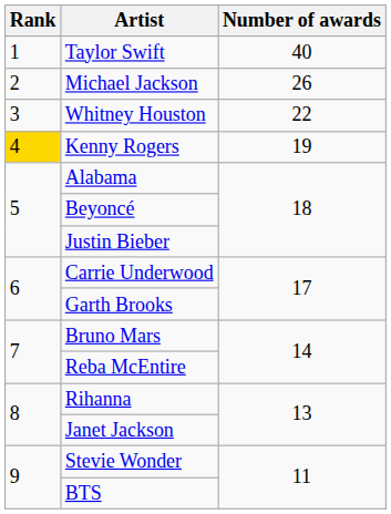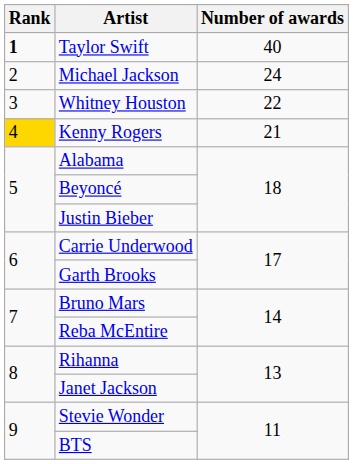 <table class="wikitable">
 <tr>
 <th>Rank</th>
 <th>Artist</th>
 <th>Number of awards</th>
 </tr>
 <tr>
-<td>1</td>
+<td><strong>1</strong></td>
 <td><a href='#'>Taylor Swift</a></td>
 <td rowspan="1" align="center">40</td>
 </tr>
 <tr>
 <td>2</td>
 <td><a href='#'>Michael Jackson</a></td>
-<td rowspan="1" align="center">26</td>
+<td rowspan="1" align="center">24</td>
 </tr>
 <tr>
 <td>3</td>
 <td><a href='#'>Whitney Houston</a></td>
 <td align=center>22</td>
 </tr>
 <tr>
 <td style="background: gold;">4</td>
 <td><a href='#'>Kenny Rogers</a></td>
-<td align=center>19</td>
+<td align=center>21</td>
 </tr>
 <tr>
 <td rowspan="3">5</td>
 <td><a href='#'>Alabama</a></td>
 <td rowspan="3" align="center">18</td>
 </tr>
 <tr>
 <td><a href='#'>Beyoncé</a></td>
 </tr>
 <tr>
 <td><a href='#'>Justin Bieber</a></td>
 </tr>
 <tr>
 <td rowspan="2">6</td>
 <td><a href='#'>Carrie Underwood</a></td>
 <td align=center rowspan = 2>17</td>
 </tr>
 <tr>
 <td><a href='#'>Garth Brooks</a></td>
 </tr>
 <tr>
 <td rowspan = 2>7</td>
 <td><a href='#'>Bruno Mars</a></td>
 <td align=center rowspan = 2>14</td>
 </tr>
 <tr>
 <td><a href='#'>Reba McEntire</a></td>
 </tr>
 <tr>
 <td rowspan="2">8</td>
 <td><a href='#'>Rihanna</a></td>
 <td rowspan="2" align="center">13</td>
 </tr>
 <tr>
 <td><a href='#'>Janet Jackson</a></td>
 </tr>
 <tr>
 <td rowspan="2">9</td>
 <td><a href='#'>Stevie Wonder</a></td>
 <td align=center rowspan = 2>11</td>
 </tr>
 <tr>
 <td><a href='#'>BTS</a></td>
 </tr>
 </table>
